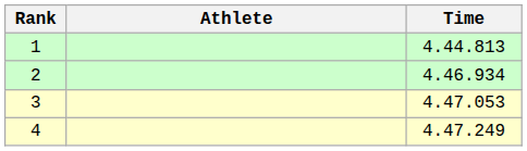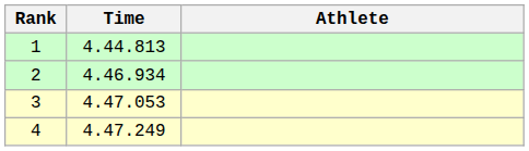 <table class=wikitable style="text-align:center">
 <tr>
 <th width=40>Rank</th>
+<th width=80>Time</th>
 <th width=250>Athlete</th>
-<th width=80>Time</th>
 </tr>
 <tr bgcolor="ccffcc">
 <td>1</td>
+<td>4.44.813</td>
 <td align=left></td>
-<td>4.44.813</td>
 </tr>
 <tr bgcolor="ccffcc">
 <td>2</td>
+<td>4.46.934</td>
 <td align=left></td>
-<td>4.46.934</td>
 </tr>
 <tr bgcolor="ffffcc">
 <td>3</td>
+<td>4.47.053</td>
 <td align=left></td>
-<td>4.47.053</td>
 </tr>
 <tr bgcolor="ffffcc">
 <td>4</td>
+<td>4.47.249</td>
 <td align=left></td>
-<td>4.47.249</td>
 </tr>
 </table>
